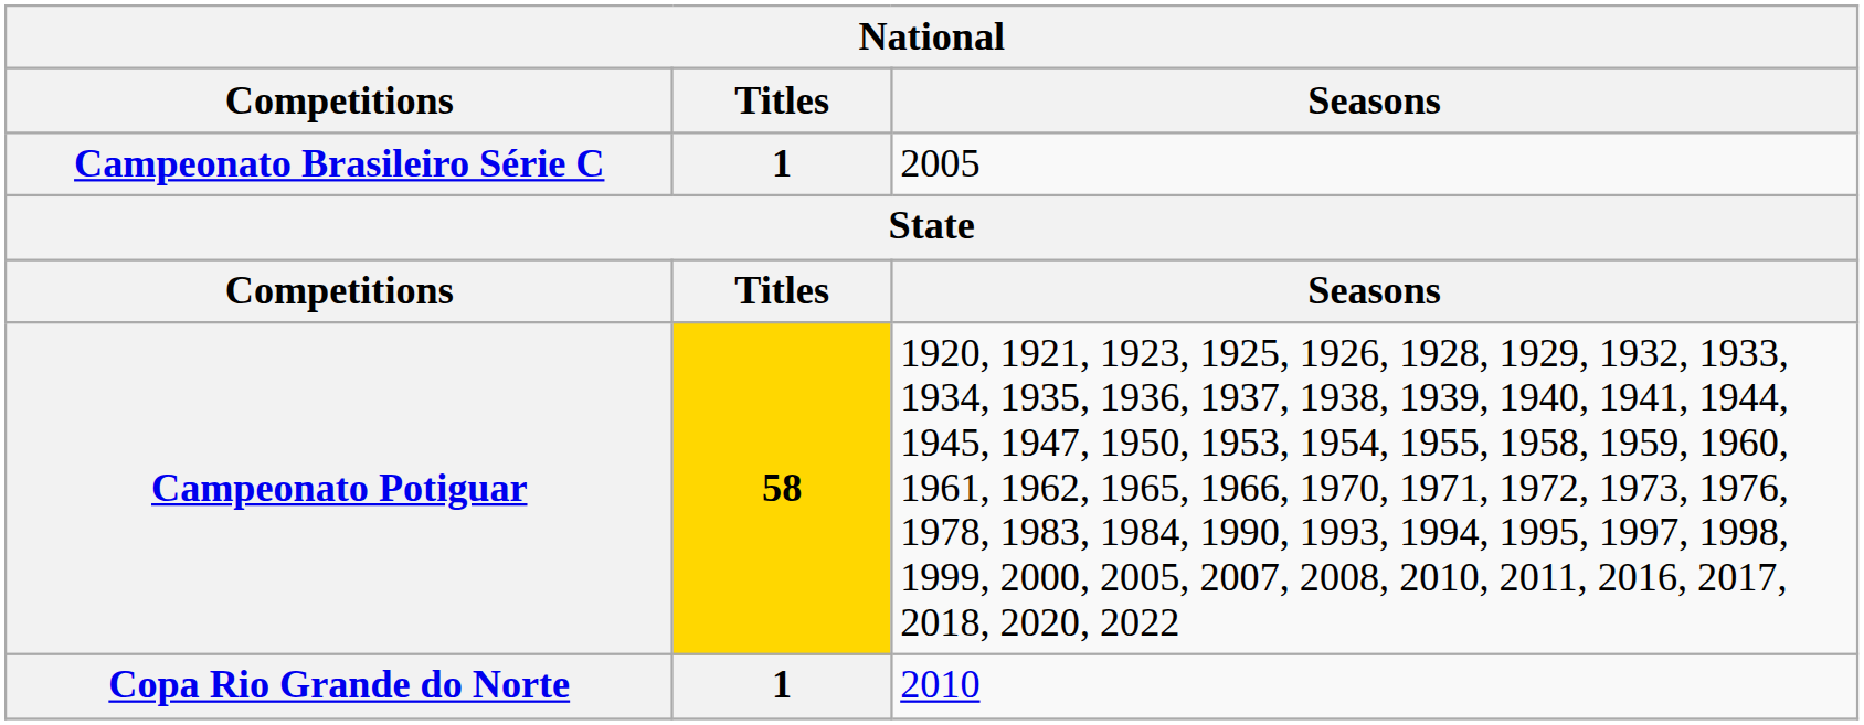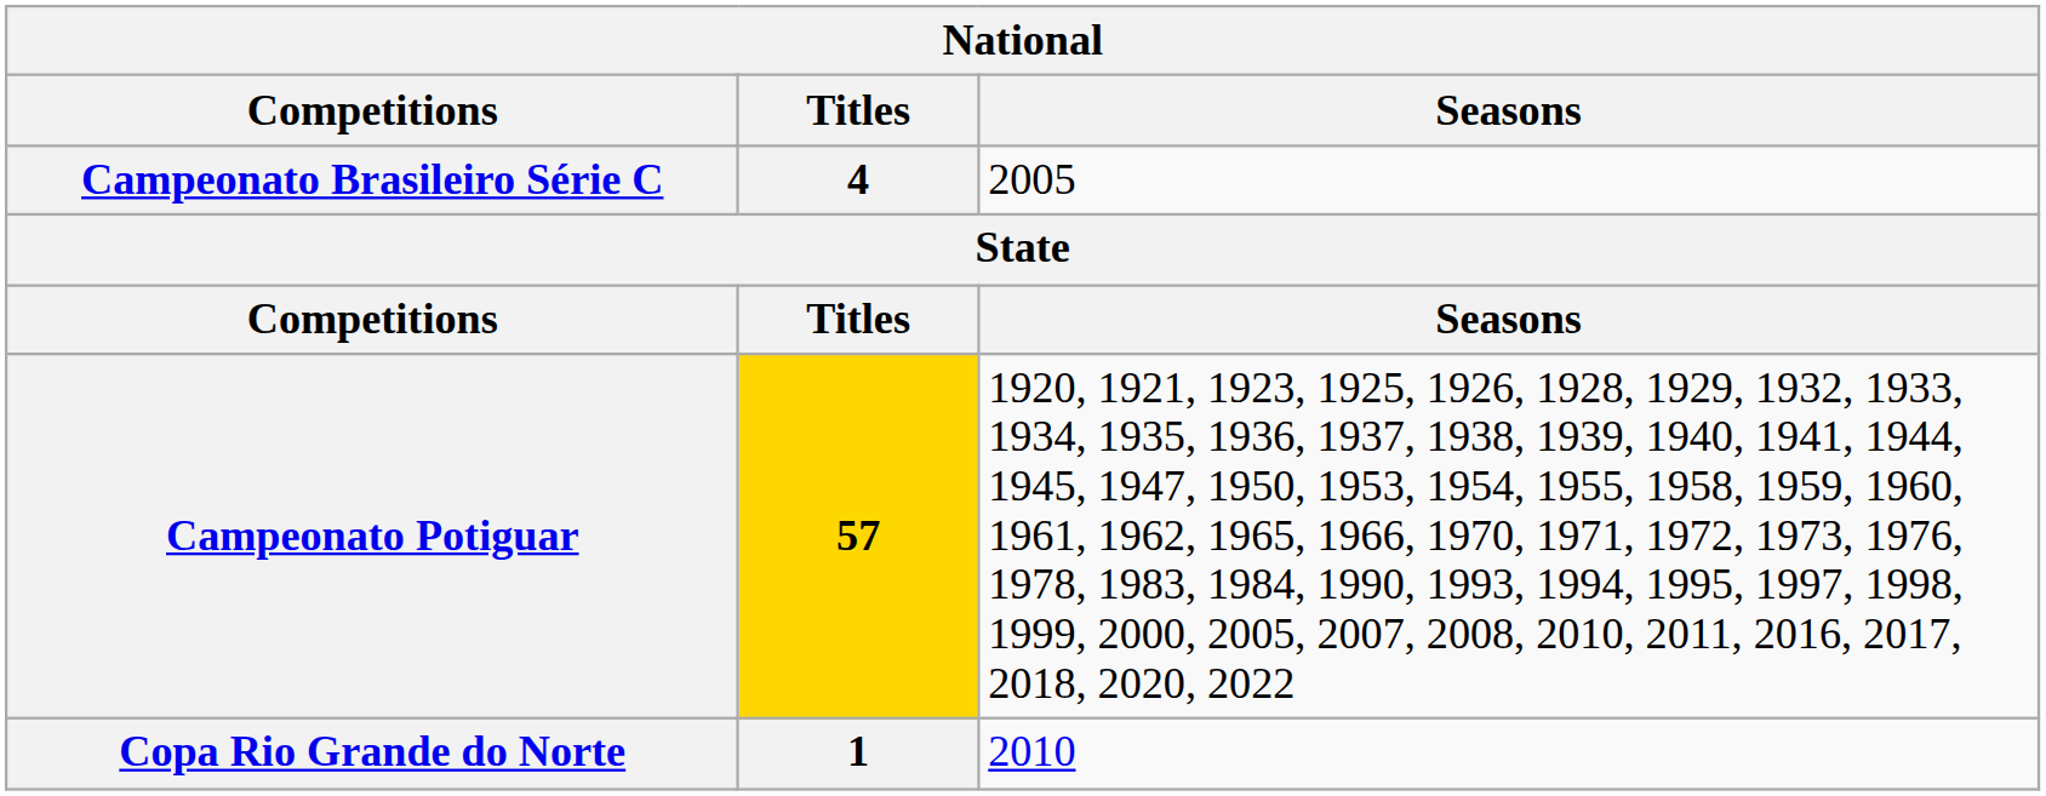 <table class="wikitable">
 <tr>
 <th colspan="3">National</th>
 </tr>
 <tr>
 <th style="width:260px">Competitions</th>
 <th style="width:80px">Titles</th>
 <th style="width:380px">Seasons</th>
 </tr>
 <tr>
 <th style="text-align:center"><a href='#'>Campeonato Brasileiro Série C</a></th>
-<th style="text-align:center"><strong>1</strong></th>
+<th style="text-align:center"><strong>4</strong></th>
 <td align="left">2005</td>
 </tr>
 <tr>
 <th colspan="3">State</th>
 </tr>
 <tr>
 <th>Competitions</th>
 <th>Titles</th>
 <th>Seasons</th>
 </tr>
 <tr>
 <th style="text-align:center"><a href='#'>Campeonato Potiguar</a></th>
-<td bgcolor="gold" style="text-align:center"><strong>58</strong></td>
+<td bgcolor="gold" style="text-align:center"><strong>57</strong></td>
 <td align="left">1920, 1921, 1923, 1925, 1926, 1928, 1929, 1932, 1933, 1934, 1935, 1936, 1937, 1938, 1939, 1940, 1941, 1944, 1945, 1947, 1950, 1953, 1954, 1955, 1958, 1959, 1960, 1961, 1962, 1965, 1966, 1970, 1971, 1972, 1973, 1976, 1978, 1983, 1984, 1990, 1993, 1994, 1995, 1997, 1998, 1999, 2000, 2005, 2007, 2008, 2010, 2011, 2016, 2017, 2018, 2020, 2022</td>
 </tr>
 <tr>
 <th><a href='#'>Copa Rio Grande do Norte</a></th>
 <th style="text-align:center"><strong>1</strong></th>
 <td align="left"><a href='#'>2010</a></td>
 </tr>
 </table>
